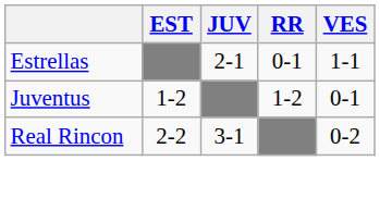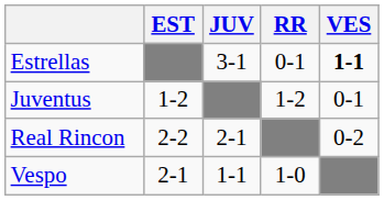 <table cellspacing="0" cellpadding="3" style="background-color: #f9f9f9; font-size: 90%; text-align: center"  class="wikitable">
 <tr>
 <th width=80></th>
 <th width=30><a href='#'>EST</a></th>
 <th width=30><a href='#'>JUV</a></th>
 <th width=30><a href='#'>RR</a></th>
 <th width=30><a href='#'>VES</a></th>
 </tr>
 <tr>
 <td align=left><a href='#'>Estrellas</a></td>
 <td bgcolor="#808080"></td>
-<td>2-1</td>
+<td>3-1</td>
 <td>0-1</td>
-<td>1-1</td>
+<td><strong>1-1</strong></td>
 </tr>
 <tr>
 <td align=left><a href='#'>Juventus</a></td>
 <td>1-2</td>
 <td bgcolor="#808080"></td>
 <td>1-2</td>
 <td>0-1</td>
 </tr>
 <tr>
 <td align=left><a href='#'>Real Rincon</a></td>
 <td>2-2</td>
-<td>3-1</td>
+<td>2-1</td>
 <td bgcolor="#808080"></td>
 <td>0-2</td>
 </tr>
+<tr>
+<td align=left><a href='#'>Vespo</a></td>
+<td>2-1</td>
+<td>1-1</td>
+<td>1-0</td>
+<td bgcolor="#808080"></td>
+</tr>
 </table>
